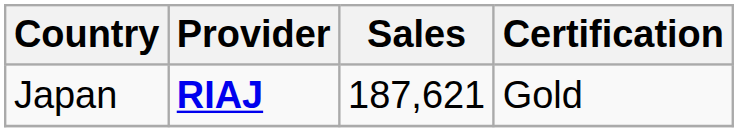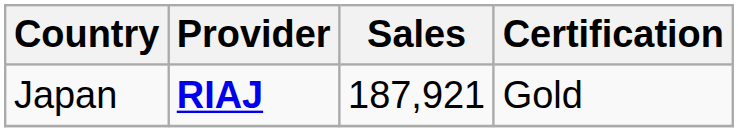 <table class="wikitable" border="1">
 <tr>
 <th>Country</th>
 <th>Provider</th>
 <th>Sales</th>
 <th>Certification</th>
 </tr>
 <tr>
 <td>Japan</td>
 <td><strong><a href='#'>RIAJ</a></strong></td>
-<td>187,621</td>
+<td>187,921</td>
 <td>Gold</td>
 </tr>
 <tr>
 </tr>
 </table>
